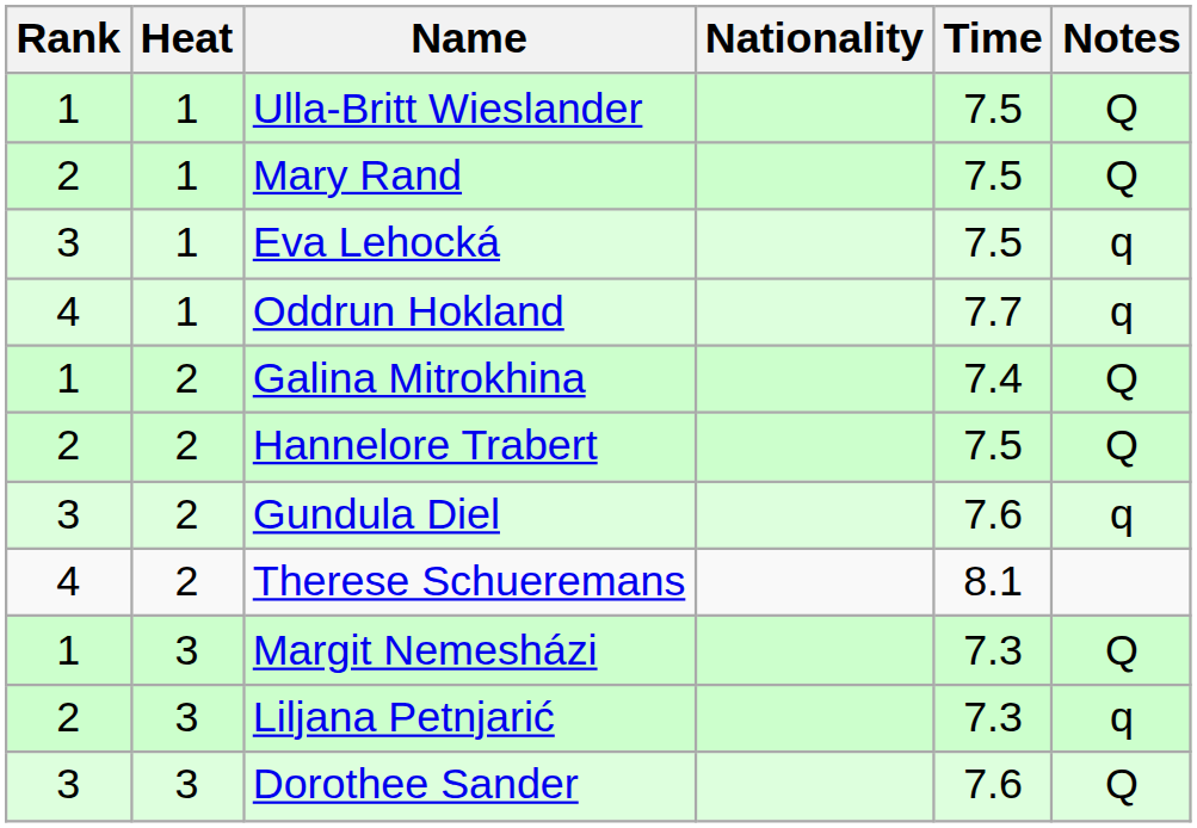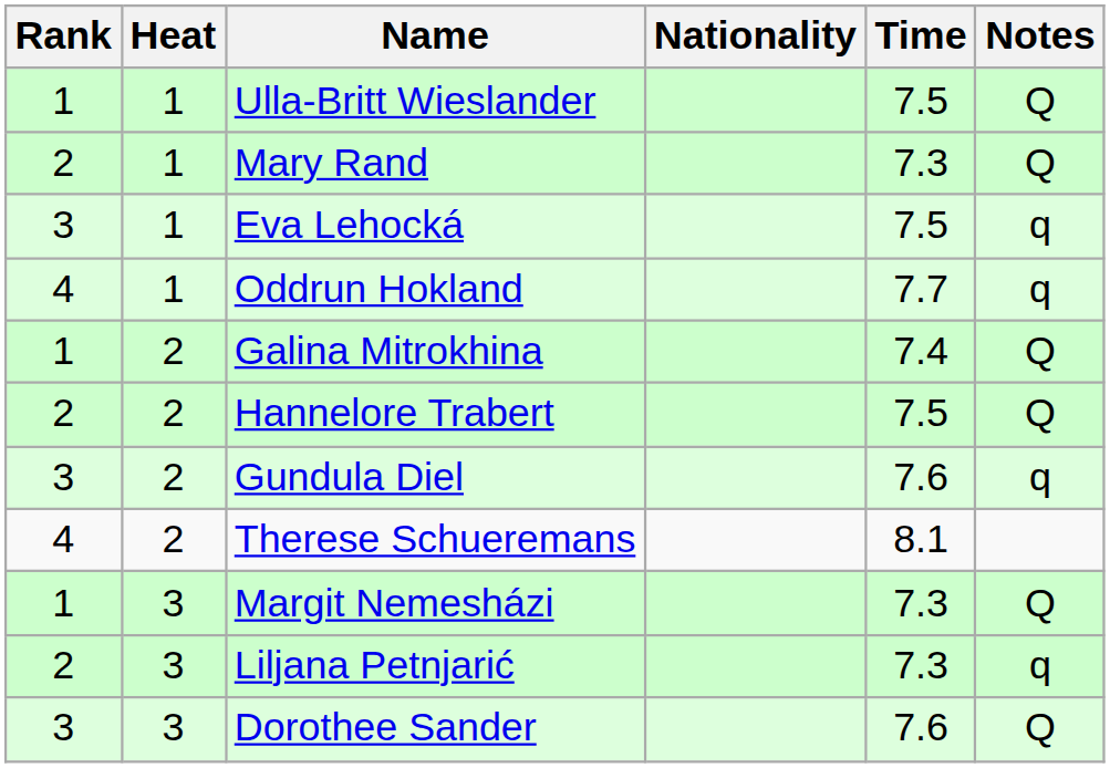 <table class="wikitable sortable" style="text-align:center">
 <tr>
 <th>Rank</th>
 <th>Heat</th>
 <th>Name</th>
 <th>Nationality</th>
 <th>Time</th>
 <th>Notes</th>
 </tr>
 <tr bgcolor=ccffcc>
 <td>1</td>
 <td>1</td>
 <td align="left"><a href='#'>Ulla-Britt Wieslander</a></td>
 <td align=left></td>
 <td>7.5</td>
 <td>Q</td>
 </tr>
 <tr bgcolor=ccffcc>
 <td>2</td>
 <td>1</td>
 <td align="left"><a href='#'>Mary Rand</a></td>
 <td align=left></td>
-<td>7.5</td>
+<td>7.3</td>
 <td>Q</td>
 </tr>
 <tr bgcolor=ddffdd>
 <td>3</td>
 <td>1</td>
 <td align="left"><a href='#'>Eva Lehocká</a></td>
 <td align=left></td>
 <td>7.5</td>
 <td>q</td>
 </tr>
 <tr bgcolor=ddffdd>
 <td>4</td>
 <td>1</td>
 <td align="left"><a href='#'>Oddrun Hokland</a></td>
 <td align=left></td>
 <td>7.7</td>
 <td>q</td>
 </tr>
 <tr bgcolor=ccffcc>
 <td>1</td>
 <td>2</td>
 <td align="left"><a href='#'>Galina Mitrokhina</a></td>
 <td align=left></td>
 <td>7.4</td>
 <td>Q</td>
 </tr>
 <tr bgcolor=ccffcc>
 <td>2</td>
 <td>2</td>
 <td align="left"><a href='#'>Hannelore Trabert</a></td>
 <td align=left></td>
 <td>7.5</td>
 <td>Q</td>
 </tr>
 <tr bgcolor=ddffdd>
 <td>3</td>
 <td>2</td>
 <td align="left"><a href='#'>Gundula Diel</a></td>
 <td align=left></td>
 <td>7.6</td>
 <td>q</td>
 </tr>
 <tr>
 <td>4</td>
 <td>2</td>
 <td align="left"><a href='#'>Therese Schueremans</a></td>
 <td align=left></td>
 <td>8.1</td>
 <td></td>
 </tr>
 <tr bgcolor=ccffcc>
 <td>1</td>
 <td>3</td>
 <td align="left"><a href='#'>Margit Nemesházi</a></td>
 <td align=left></td>
 <td>7.3</td>
 <td>Q</td>
 </tr>
 <tr bgcolor=ccffcc>
 <td>2</td>
 <td>3</td>
 <td align="left"><a href='#'>Liljana Petnjarić</a></td>
 <td align=left></td>
 <td>7.3</td>
 <td>q</td>
 </tr>
 <tr bgcolor=ddffdd>
 <td>3</td>
 <td>3</td>
 <td align="left"><a href='#'>Dorothee Sander</a></td>
 <td align=left></td>
 <td>7.6</td>
 <td>Q</td>
 </tr>
 </table>
